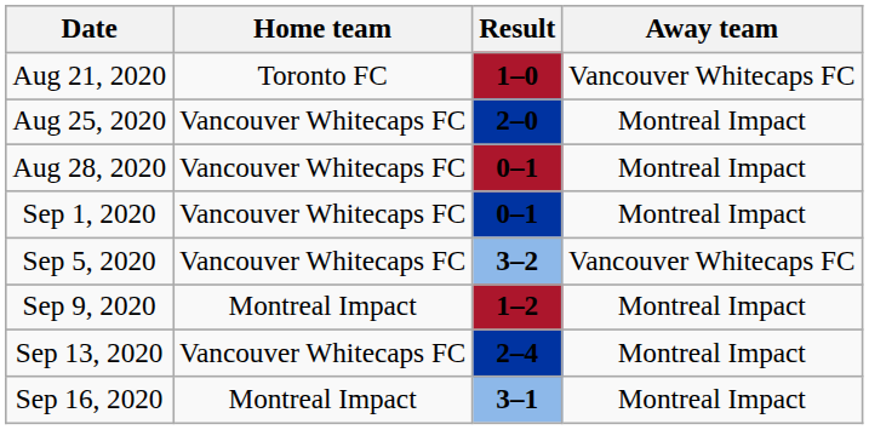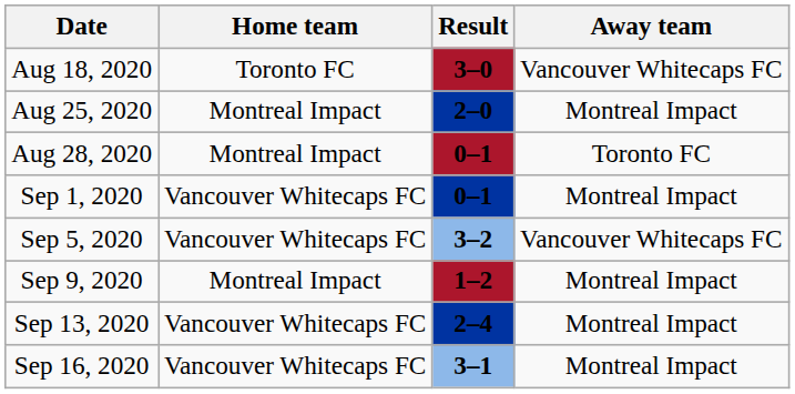 <table class="wikitable sortable" style="text-align: center; font-size: 90%">
 <tr>
 <th><strong>Date</strong></th>
 <th><strong>Home team</strong></th>
 <th class="unsortable"><strong>Result</strong></th>
 <th><strong>Away team</strong></th>
 </tr>
 <tr>
-<td>Aug 21, 2020</td>
+<td>Aug 18, 2020</td>
 <td>Toronto FC</td>
-<td bgcolor=#AC162C><div><strong>1–0</strong></div></td>
+<td bgcolor=#AC162C><div><strong>3–0</strong></div></td>
 <td>Vancouver Whitecaps FC</td>
 </tr>
 <tr>
 <td>Aug 25, 2020</td>
-<td>Vancouver Whitecaps FC</td>
+<td>Montreal Impact</td>
 <td bgcolor=#0033A1><div><strong>2–0</strong></div></td>
 <td>Montreal Impact</td>
 </tr>
 <tr>
 <td>Aug 28, 2020</td>
-<td>Vancouver Whitecaps FC</td>
+<td>Montreal Impact</td>
 <td bgcolor=#AC162C><div><strong>0–1</strong></div></td>
-<td>Montreal Impact</td>
+<td>Toronto FC</td>
 </tr>
 <tr>
 <td>Sep 1, 2020</td>
 <td>Vancouver Whitecaps FC</td>
 <td bgcolor=#0033A1><div><strong>0–1</strong></div></td>
 <td>Montreal Impact</td>
 </tr>
 <tr>
 <td>Sep 5, 2020</td>
 <td>Vancouver Whitecaps FC</td>
 <td bgcolor=#8DB8E9><strong>3–2</strong></td>
 <td>Vancouver Whitecaps FC</td>
 </tr>
 <tr>
 <td>Sep 9, 2020</td>
 <td>Montreal Impact</td>
 <td bgcolor=#AC162C><div><strong>1–2</strong></div></td>
 <td>Montreal Impact</td>
 </tr>
 <tr>
 <td>Sep 13, 2020</td>
 <td>Vancouver Whitecaps FC</td>
 <td bgcolor=#0033A1><div><strong>2–4</strong></div></td>
 <td>Montreal Impact</td>
 </tr>
 <tr>
 <td>Sep 16, 2020</td>
-<td>Montreal Impact</td>
+<td>Vancouver Whitecaps FC</td>
 <td bgcolor=#8DB8E9><strong>3–1</strong></td>
 <td>Montreal Impact</td>
 </tr>
 </table>
